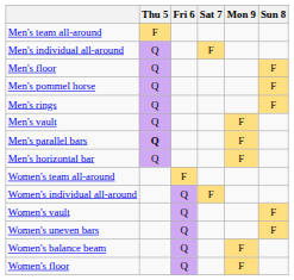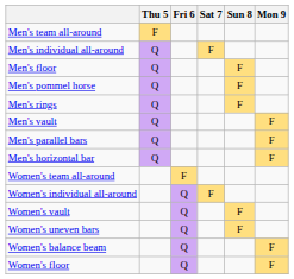 <table class="wikitable" style="margin:0.5em auto; font-size:90%; line-height:1.25em;">
 <tr style="text-align:center;">
 <th></th>
 <th>Thu 5</th>
 <th>Fri 6</th>
 <th>Sat 7</th>
+<th>Sun 8</th>
 <th>Mon 9</th>
-<th>Sun 8</th>
 </tr>
 <tr style="text-align:center;">
 <td style="text-align:left;"><a href='#'>Men's team all-around</a></td>
 <td style="background-color:#FFDF80;">F</td>
 <td></td>
 <td></td>
 <td></td>
 <td></td>
 </tr>
 <tr style="text-align:center;">
 <td style="text-align:left;"><a href='#'>Men's individual all-around</a></td>
 <td style="background-color:#D0A9F5;">Q</td>
 <td></td>
 <td style="background-color:#FFDF80;">F</td>
 <td></td>
 <td></td>
 </tr>
 <tr style="text-align:center;">
 <td style="text-align:left;"><a href='#'>Men's floor</a></td>
 <td style="background-color:#D0A9F5;">Q</td>
 <td></td>
 <td></td>
+<td style="background-color:#FFDF80;">F</td>
 <td></td>
-<td style="background-color:#FFDF80;">F</td>
 </tr>
 <tr style="text-align:center;">
 <td style="text-align:left;"><a href='#'>Men's pommel horse</a></td>
+<td style="background-color:#D0A9F5;">Q</td>
+<td></td>
+<td></td>
+<td style="background-color:#FFDF80;">F</td>
+<td></td>
+</tr>
+<tr style="text-align:center;">
+<td style="text-align:left;"><a href='#'>Men's rings</a></td>
+<td style="background-color:#D0A9F5;">Q</td>
+<td></td>
+<td></td>
+<td style="background-color:#FFDF80;">F</td>
+<td></td>
+</tr>
+<tr style="text-align:center;">
+<td style="text-align:left;"><a href='#'>Men's vault</a></td>
 <td style="background-color:#D0A9F5;">Q</td>
 <td></td>
 <td></td>
 <td></td>
 <td style="background-color:#FFDF80;">F</td>
 </tr>
 <tr style="text-align:center;">
-<td style="text-align:left;"><a href='#'>Men's rings</a></td>
+<td style="text-align:left;"><a href='#'>Men's parallel bars</a></td>
 <td style="background-color:#D0A9F5;">Q</td>
 <td></td>
 <td></td>
 <td></td>
 <td style="background-color:#FFDF80;">F</td>
 </tr>
 <tr style="text-align:center;">
-<td style="text-align:left;"><a href='#'>Men's vault</a></td>
-<td style="background-color:#D0A9F5;">Q</td>
-<td></td>
-<td></td>
-<td style="background-color:#FFDF80;">F</td>
-<td></td>
-</tr>
-<tr style="text-align:center;">
-<td style="text-align:left;"><a href='#'>Men's parallel bars</a></td>
-<td style="background-color:#D0A9F5;"><strong>Q</strong></td>
-<td></td>
-<td></td>
-<td style="background-color:#FFDF80;">F</td>
-<td></td>
-</tr>
-<tr style="text-align:center;">
 <td style="text-align:left;"><a href='#'>Men's horizontal bar</a></td>
 <td style="background-color:#D0A9F5;">Q</td>
 <td></td>
 <td></td>
+<td></td>
 <td style="background-color:#FFDF80;">F</td>
-<td></td>
 </tr>
 <tr style="text-align:center;">
 <td style="text-align:left;"><a href='#'>Women's team all-around</a></td>
 <td></td>
 <td style="background-color:#FFDF80;">F</td>
 <td></td>
 <td></td>
 <td></td>
 </tr>
 <tr style="text-align:center;">
 <td style="text-align:left;"><a href='#'>Women's individual all-around</a></td>
 <td></td>
 <td style="background-color:#D0A9F5;">Q</td>
 <td style="background-color:#FFDF80;">F</td>
 <td></td>
 <td></td>
 </tr>
 <tr style="text-align:center;">
 <td style="text-align:left;"><a href='#'>Women's vault</a></td>
 <td></td>
 <td style="background-color:#D0A9F5;">Q</td>
 <td></td>
+<td style="background-color:#FFDF80;">F</td>
 <td></td>
-<td style="background-color:#FFDF80;">F</td>
 </tr>
 <tr style="text-align:center;">
 <td style="text-align:left;"><a href='#'>Women's uneven bars</a></td>
+<td></td>
+<td style="background-color:#D0A9F5;">Q</td>
+<td></td>
+<td style="background-color:#FFDF80;">F</td>
+<td></td>
+</tr>
+<tr style="text-align:center;">
+<td style="text-align:left;"><a href='#'>Women's balance beam</a></td>
 <td></td>
 <td style="background-color:#D0A9F5;">Q</td>
 <td></td>
 <td></td>
 <td style="background-color:#FFDF80;">F</td>
 </tr>
 <tr style="text-align:center;">
-<td style="text-align:left;"><a href='#'>Women's balance beam</a></td>
-<td></td>
-<td style="background-color:#D0A9F5;">Q</td>
-<td></td>
-<td style="background-color:#FFDF80;">F</td>
-<td></td>
-</tr>
-<tr style="text-align:center;">
 <td style="text-align:left;"><a href='#'>Women's floor</a></td>
 <td></td>
 <td style="background-color:#D0A9F5;">Q</td>
 <td></td>
+<td></td>
 <td style="background-color:#FFDF80;">F</td>
-<td></td>
 </tr>
 </table>
